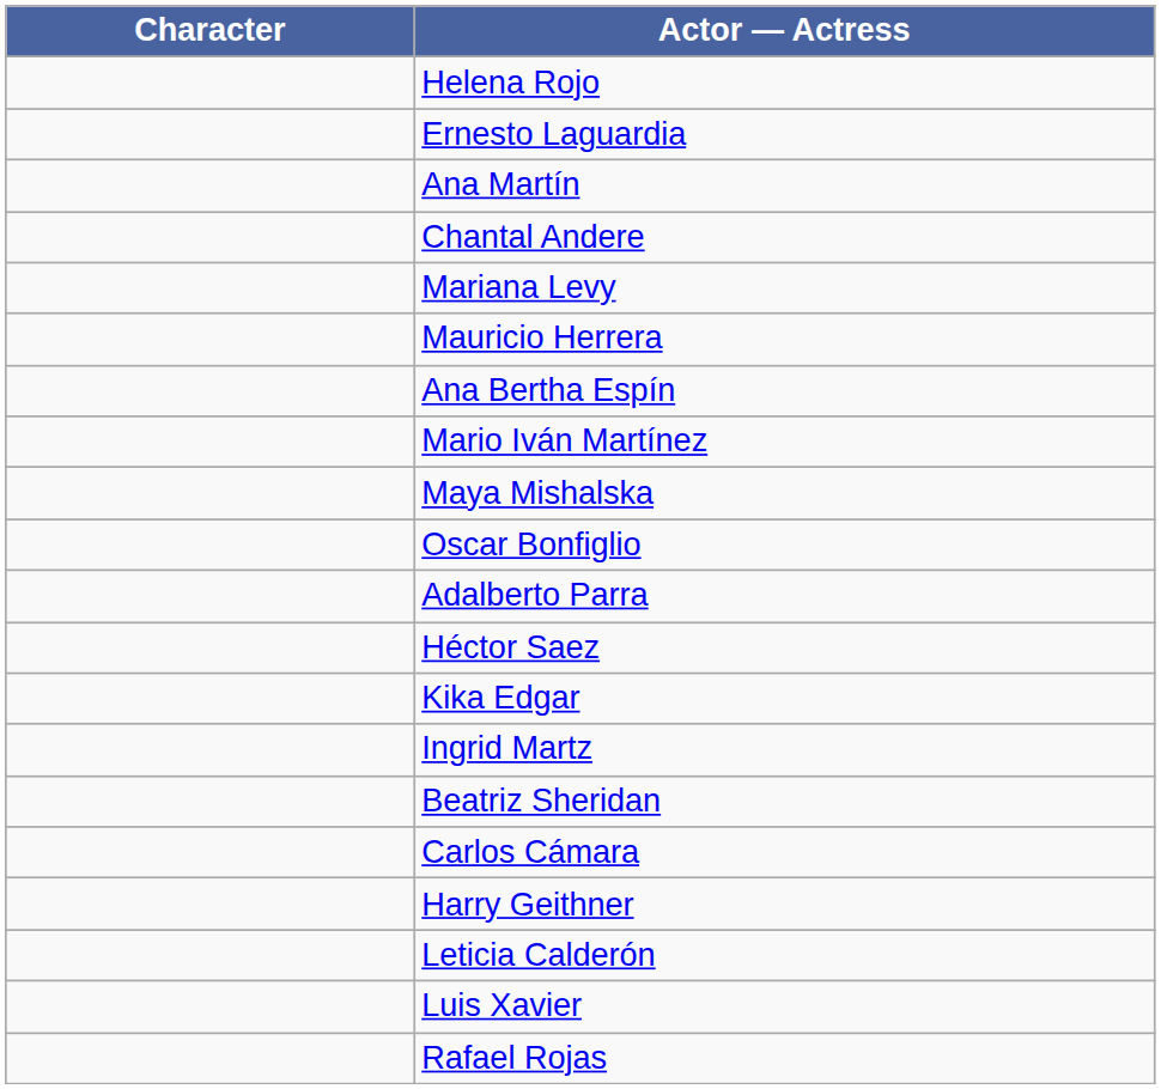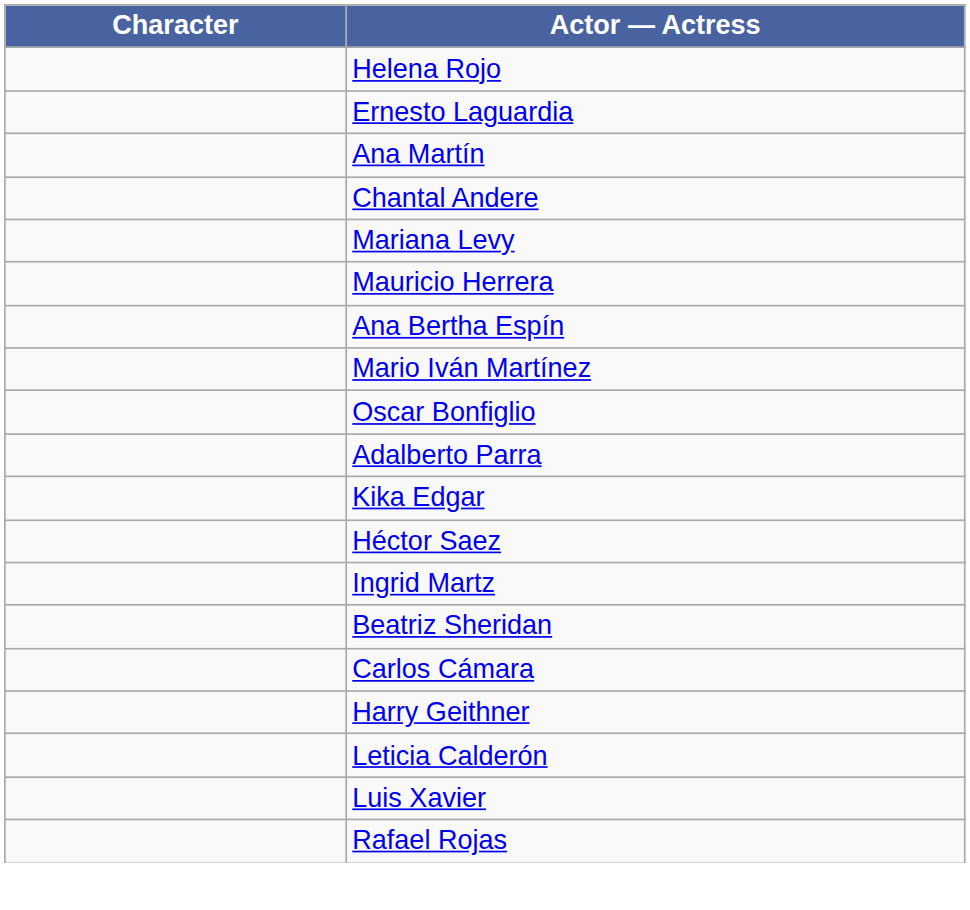 <table class="wikitable plainrowheaders" style="width:45%; margin:left;">
 <tr style="color:white">
 <th scope="col" style="background:#4863a0;">Character</th>
 <th scope="col" style="background:#4863a0;">Actor — Actress</th>
 </tr>
 <tr>
 <td></td>
 <td><a href='#'>Helena Rojo</a></td>
 </tr>
 <tr>
 <td></td>
 <td><a href='#'>Ernesto Laguardia</a></td>
 </tr>
 <tr>
 <td></td>
 <td><a href='#'>Ana Martín</a></td>
 </tr>
 <tr>
 <td></td>
 <td><a href='#'>Chantal Andere</a></td>
 </tr>
 <tr>
 <td></td>
 <td><a href='#'>Mariana Levy</a></td>
 </tr>
 <tr>
 <td></td>
 <td><a href='#'>Mauricio Herrera</a></td>
 </tr>
 <tr>
 <td></td>
 <td><a href='#'>Ana Bertha Espín</a></td>
 </tr>
 <tr>
 <td></td>
 <td><a href='#'>Mario Iván Martínez</a></td>
 </tr>
 <tr>
 <td></td>
-<td><a href='#'>Maya Mishalska</a></td>
-</tr>
-<tr>
-<td></td>
 <td><a href='#'>Oscar Bonfiglio</a></td>
 </tr>
 <tr>
 <td></td>
 <td><a href='#'>Adalberto Parra</a></td>
 </tr>
 <tr>
 <td></td>
-<td><a href='#'>Héctor Saez</a></td>
+<td><a href='#'>Kika Edgar</a></td>
 </tr>
 <tr>
 <td></td>
-<td><a href='#'>Kika Edgar</a></td>
+<td><a href='#'>Héctor Saez</a></td>
 </tr>
 <tr>
 <td></td>
 <td><a href='#'>Ingrid Martz</a></td>
 </tr>
 <tr>
 <td></td>
 <td><a href='#'>Beatriz Sheridan</a></td>
 </tr>
 <tr>
 <td></td>
 <td><a href='#'>Carlos Cámara</a></td>
 </tr>
 <tr>
 <td></td>
 <td><a href='#'>Harry Geithner</a></td>
 </tr>
 <tr>
 <td></td>
 <td><a href='#'>Leticia Calderón</a></td>
 </tr>
 <tr>
 <td></td>
 <td><a href='#'>Luis Xavier</a></td>
 </tr>
 <tr>
 <td></td>
 <td><a href='#'>Rafael Rojas</a></td>
 </tr>
 </table>
